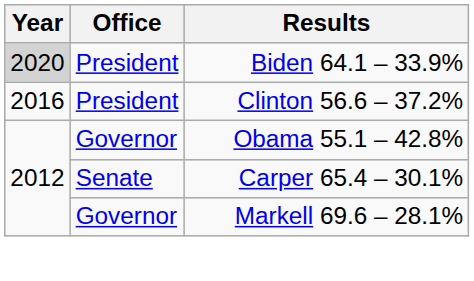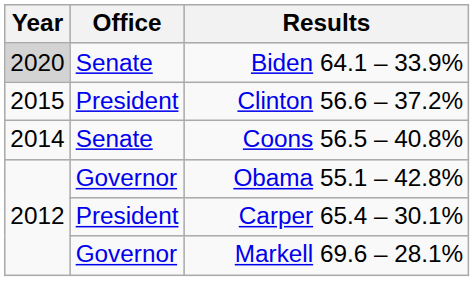 <table class=wikitable>
 <tr>
 <th width="30">Year</th>
 <th width="60">Office</th>
 <th width="180">Results</th>
 </tr>
 <tr>
 <td style="background: lightgrey;">2020</td>
-<td><a href='#'>President</a></td>
+<td><a href='#'>Senate</a></td>
 <td align="right" ><a href='#'>Biden</a> 64.1 – 33.9%</td>
 </tr>
 <tr>
-<td>2016</td>
+<td>2015</td>
 <td><a href='#'>President</a></td>
 <td align="right" ><a href='#'>Clinton</a> 56.6 – 37.2%</td>
+</tr>
+<tr>
+<td>2014</td>
+<td><a href='#'>Senate</a></td>
+<td align="right" ><a href='#'>Coons</a> 56.5 – 40.8%</td>
 </tr>
 <tr>
 <td rowspan="3">2012</td>
 <td><a href='#'>Governor</a></td>
 <td align="right" ><a href='#'>Obama</a> 55.1 – 42.8%</td>
 </tr>
 <tr>
-<td><a href='#'>Senate</a></td>
+<td><a href='#'>President</a></td>
 <td align="right" ><a href='#'>Carper</a> 65.4 – 30.1%</td>
 </tr>
 <tr>
 <td><a href='#'>Governor</a></td>
 <td align="right" ><a href='#'>Markell</a> 69.6 – 28.1%</td>
 </tr>
 </table>
